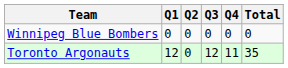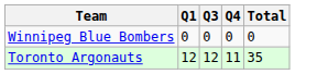 <table class="wikitable">
 <tr>
 <th>Team</th>
 <th>Q1</th>
-<th>Q2</th>
 <th>Q3</th>
 <th>Q4</th>
 <th>Total</th>
 </tr>
 <tr>
 <td><a href='#'>Winnipeg Blue Bombers</a></td>
 <td>0</td>
 <td>0</td>
 <td>0</td>
 <td>0</td>
-<td>0</td>
 </tr>
 <tr style="background-color:#ddffdd">
 <td><a href='#'>Toronto Argonauts</a></td>
 <td>12</td>
-<td>0</td>
 <td>12</td>
 <td>11</td>
 <td>35</td>
 </tr>
 </table>
